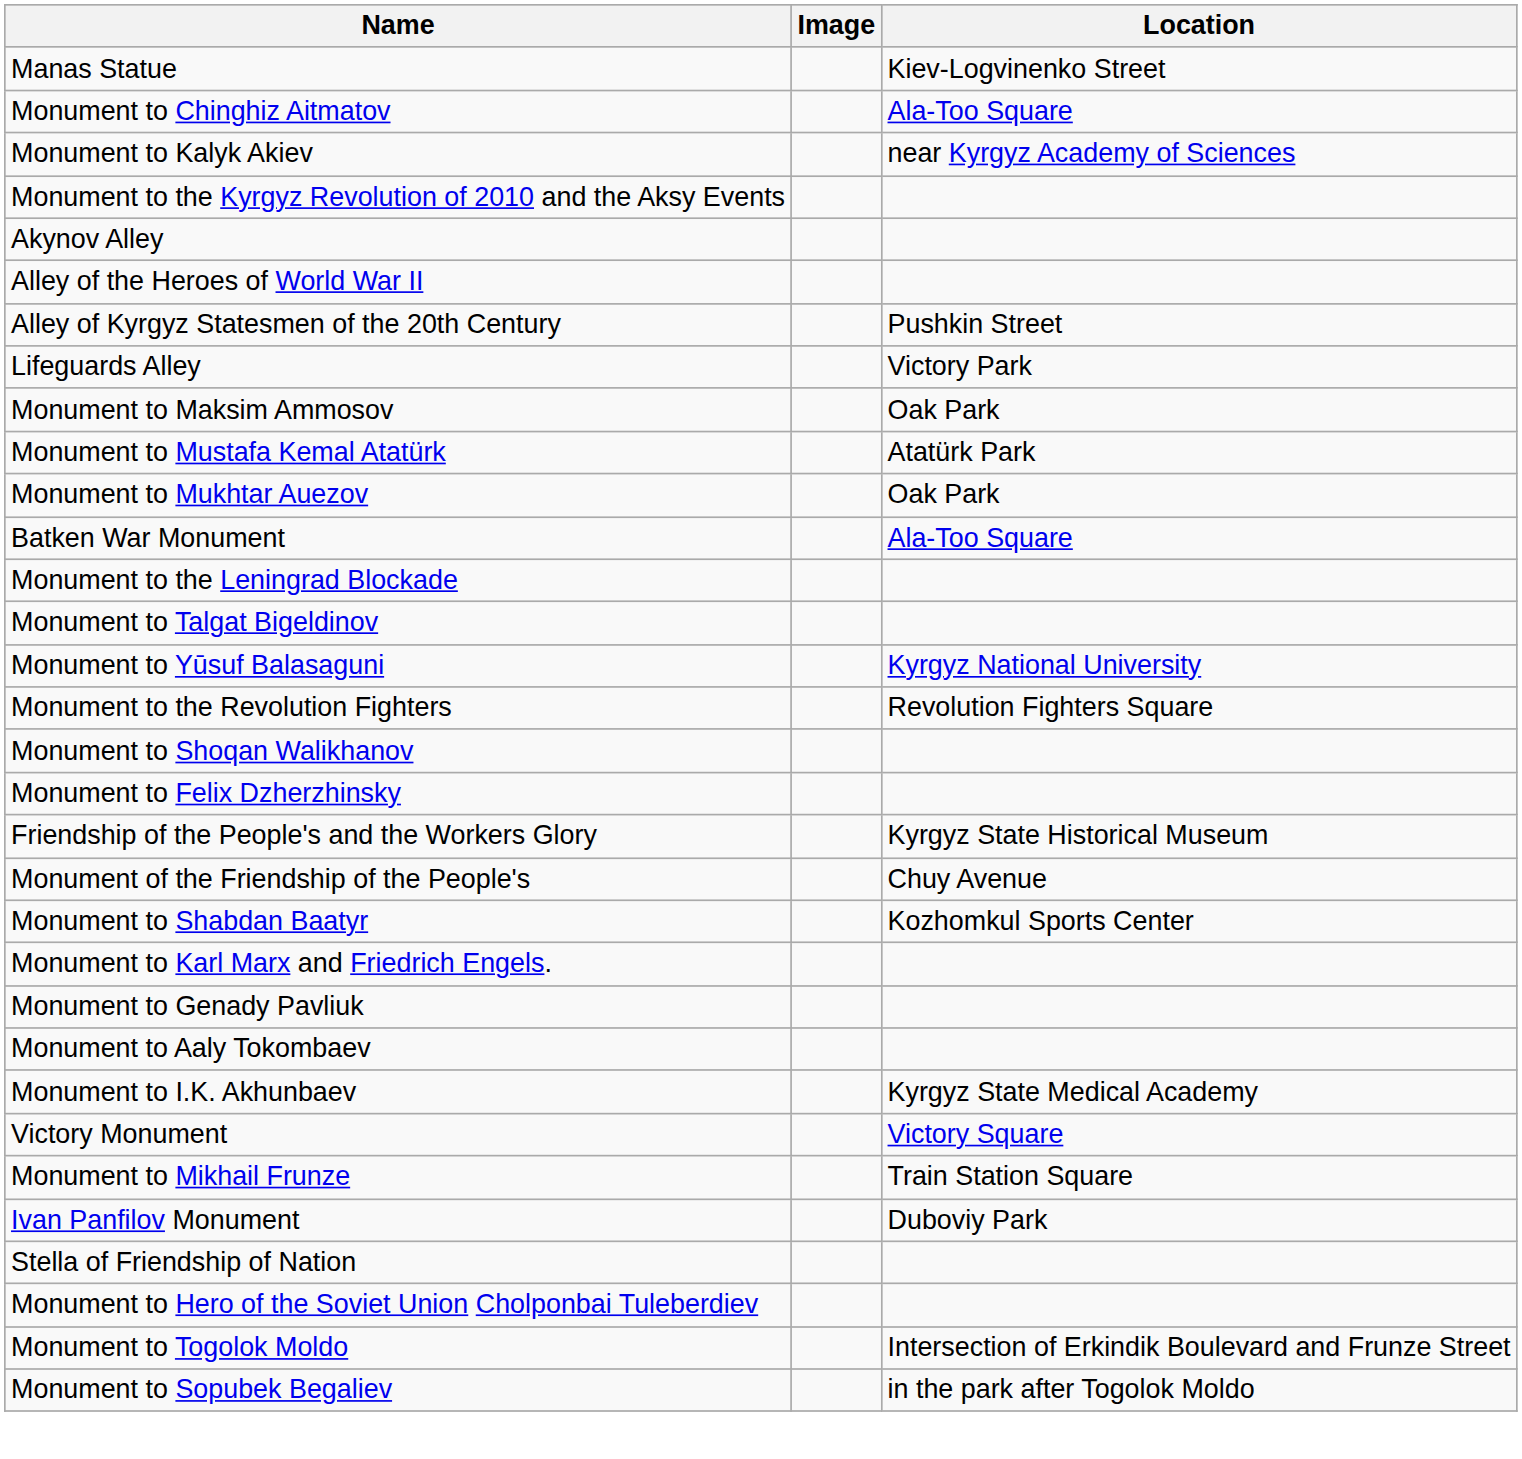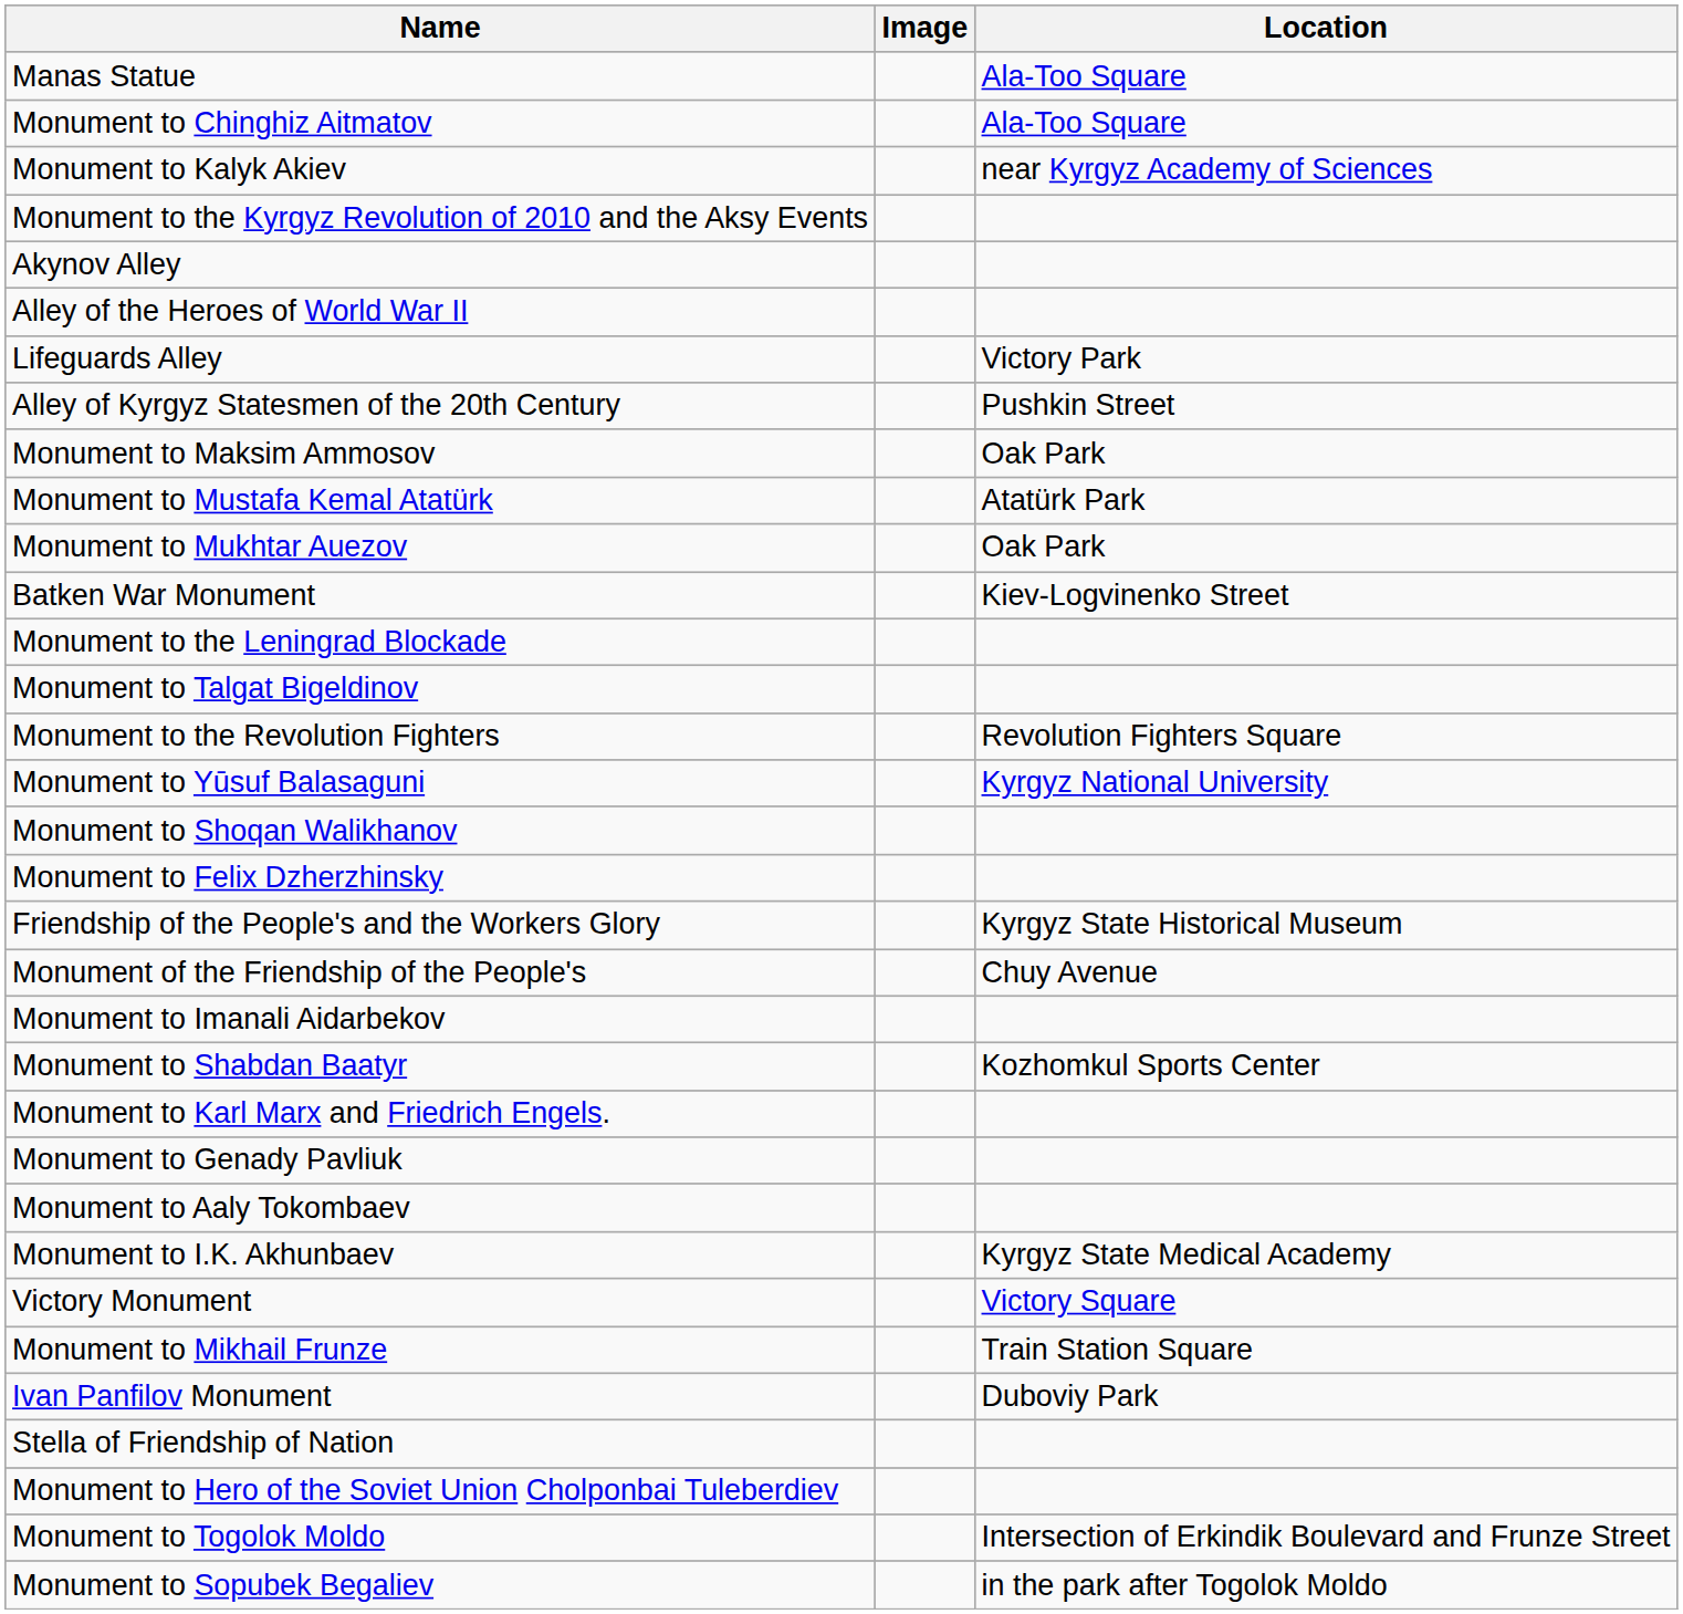 <table class="wikitable sortable">
 <tr>
 <th>Name</th>
 <th>Image</th>
 <th>Location</th>
 </tr>
 <tr>
 <td>Manas Statue</td>
 <td></td>
-<td>Kiev-Logvinenko Street</td>
+<td><a href='#'>Ala-Too Square</a></td>
 </tr>
 <tr>
 <td>Monument to <a href='#'>Chinghiz Aitmatov</a></td>
 <td></td>
 <td><a href='#'>Ala-Too Square</a></td>
 </tr>
 <tr>
 <td>Monument to Kalyk Akiev</td>
 <td></td>
 <td>near <a href='#'>Kyrgyz Academy of Sciences</a></td>
 </tr>
 <tr>
 <td>Monument to the <a href='#'>Kyrgyz Revolution of 2010</a> and the Aksy Events</td>
 <td></td>
 <td></td>
 </tr>
 <tr>
 <td>Akynov Alley</td>
 <td></td>
 <td></td>
 </tr>
 <tr>
 <td>Alley of the Heroes of <a href='#'>World War II</a></td>
 <td></td>
 <td></td>
 </tr>
 <tr>
+<td>Lifeguards Alley</td>
+<td></td>
+<td>Victory Park</td>
+</tr>
+<tr>
 <td>Alley of Kyrgyz Statesmen of the 20th Century</td>
 <td></td>
 <td>Pushkin Street</td>
-</tr>
-<tr>
-<td>Lifeguards Alley</td>
-<td></td>
-<td>Victory Park</td>
 </tr>
 <tr>
 <td>Monument to Maksim Ammosov</td>
 <td></td>
 <td>Oak Park</td>
 </tr>
 <tr>
 <td>Monument to <a href='#'>Mustafa Kemal Atatürk</a></td>
 <td></td>
 <td>Atatürk Park</td>
 </tr>
 <tr>
 <td>Monument to <a href='#'>Mukhtar Auezov</a></td>
 <td></td>
 <td>Oak Park</td>
 </tr>
 <tr>
 <td>Batken War Monument</td>
 <td></td>
-<td><a href='#'>Ala-Too Square</a></td>
+<td>Kiev-Logvinenko Street</td>
 </tr>
 <tr>
 <td>Monument to the <a href='#'>Leningrad Blockade</a></td>
 <td></td>
 <td></td>
 </tr>
 <tr>
 <td>Monument to <a href='#'>Talgat Bigeldinov</a></td>
 <td></td>
 <td></td>
 </tr>
 <tr>
+<td>Monument to the Revolution Fighters</td>
+<td></td>
+<td>Revolution Fighters Square</td>
+</tr>
+<tr>
 <td>Monument to <a href='#'>Yūsuf Balasaguni</a></td>
 <td></td>
 <td><a href='#'>Kyrgyz National University</a></td>
-</tr>
-<tr>
-<td>Monument to the Revolution Fighters</td>
-<td></td>
-<td>Revolution Fighters Square</td>
 </tr>
 <tr>
 <td>Monument to <a href='#'>Shoqan Walikhanov</a></td>
 <td></td>
 <td></td>
 </tr>
 <tr>
 <td>Monument to <a href='#'>Felix Dzherzhinsky</a></td>
 <td></td>
 <td></td>
 </tr>
 <tr>
 <td>Friendship of the People's and the Workers Glory</td>
 <td></td>
 <td>Kyrgyz State Historical Museum</td>
 </tr>
 <tr>
 <td>Monument of the Friendship of the People's</td>
 <td></td>
 <td>Chuy Avenue</td>
+</tr>
+<tr>
+<td>Monument to Imanali Aidarbekov</td>
+<td></td>
+<td></td>
 </tr>
 <tr>
 <td>Monument to <a href='#'>Shabdan Baatyr</a></td>
 <td></td>
 <td>Kozhomkul Sports Center</td>
 </tr>
 <tr>
 <td>Monument to <a href='#'>Karl Marx</a> and <a href='#'>Friedrich Engels</a>.</td>
 <td></td>
 <td></td>
 </tr>
 <tr>
 <td>Monument to Genady Pavliuk</td>
 <td></td>
 <td></td>
 </tr>
 <tr>
 <td>Monument to Aaly Tokombaev</td>
 <td></td>
 <td></td>
 </tr>
 <tr>
 <td>Monument to I.K. Akhunbaev</td>
 <td></td>
 <td>Kyrgyz State Medical Academy</td>
 </tr>
 <tr>
 <td>Victory Monument</td>
 <td></td>
 <td><a href='#'>Victory Square</a></td>
 </tr>
 <tr>
 <td>Monument to <a href='#'>Mikhail Frunze</a></td>
 <td></td>
 <td>Train Station Square</td>
 </tr>
 <tr>
 <td><a href='#'>Ivan Panfilov</a> Monument</td>
 <td></td>
 <td>Duboviy Park </td>
 </tr>
 <tr>
 <td>Stella of Friendship of Nation</td>
 <td></td>
 <td></td>
 </tr>
 <tr>
 <td>Monument to <a href='#'>Hero of the Soviet Union</a> <a href='#'>Cholponbai Tuleberdiev</a></td>
 <td></td>
 <td></td>
 </tr>
 <tr>
 <td>Monument to <a href='#'>Togolok Moldo</a></td>
 <td></td>
 <td>Intersection of Erkindik Boulevard and Frunze Street</td>
 </tr>
 <tr>
 <td>Monument to <a href='#'>Sopubek Begaliev</a></td>
 <td></td>
 <td>in the park after Togolok Moldo</td>
 </tr>
 </table>
